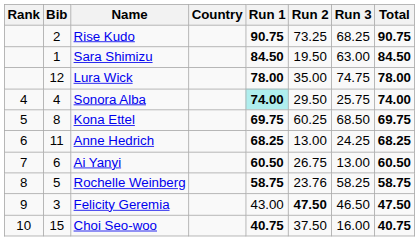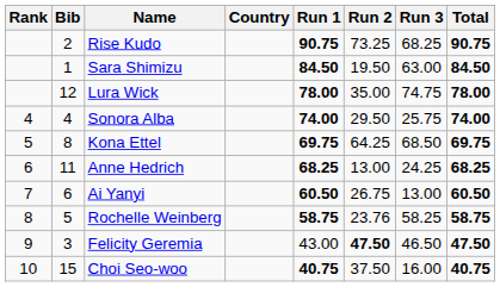 <table class="wikitable sortable" style="text-align:center">
 <tr>
 <th>Rank</th>
 <th>Bib</th>
 <th>Name</th>
 <th>Country</th>
 <th>Run 1</th>
 <th>Run 2</th>
 <th>Run 3</th>
 <th>Total</th>
 </tr>
 <tr>
 <td></td>
 <td>2</td>
 <td align=left><a href='#'>Rise Kudo</a></td>
 <td align=left></td>
 <td><strong>90.75</strong></td>
 <td>73.25</td>
 <td>68.25</td>
 <td><strong>90.75</strong></td>
 </tr>
 <tr>
 <td></td>
 <td>1</td>
 <td align=left><a href='#'>Sara Shimizu</a></td>
 <td align=left></td>
 <td><strong>84.50</strong></td>
 <td>19.50</td>
 <td>63.00</td>
 <td><strong>84.50</strong></td>
 </tr>
 <tr>
 <td></td>
 <td>12</td>
 <td align=left><a href='#'>Lura Wick</a></td>
 <td align=left></td>
 <td><strong>78.00</strong></td>
 <td>35.00</td>
 <td>74.75</td>
 <td><strong>78.00</strong></td>
 </tr>
 <tr>
 <td>4</td>
 <td>4</td>
 <td align=left><a href='#'>Sonora Alba</a></td>
 <td align=left></td>
-<td style="background: paleturquoise;"><strong>74.00</strong></td>
+<td><strong>74.00</strong></td>
 <td>29.50</td>
 <td>25.75</td>
 <td><strong>74.00</strong></td>
 </tr>
 <tr>
 <td>5</td>
 <td>8</td>
 <td align=left><a href='#'>Kona Ettel</a></td>
 <td align=left></td>
 <td><strong>69.75</strong></td>
-<td>60.25</td>
+<td>64.25</td>
 <td>68.50</td>
 <td><strong>69.75</strong></td>
 </tr>
 <tr>
 <td>6</td>
 <td>11</td>
 <td align=left><a href='#'>Anne Hedrich</a></td>
 <td align=left></td>
 <td><strong>68.25</strong></td>
 <td>13.00</td>
 <td>24.25</td>
 <td><strong>68.25</strong></td>
 </tr>
 <tr>
 <td>7</td>
 <td>6</td>
 <td align=left><a href='#'>Ai Yanyi</a></td>
 <td align=left></td>
 <td><strong>60.50</strong></td>
 <td>26.75</td>
 <td>13.00</td>
 <td><strong>60.50</strong></td>
 </tr>
 <tr>
 <td>8</td>
 <td>5</td>
 <td align=left><a href='#'>Rochelle Weinberg</a></td>
 <td align=left></td>
 <td><strong>58.75</strong></td>
 <td>23.76</td>
 <td>58.25</td>
 <td><strong>58.75</strong></td>
 </tr>
 <tr>
 <td>9</td>
 <td>3</td>
 <td align=left><a href='#'>Felicity Geremia</a></td>
 <td align=left></td>
 <td>43.00</td>
 <td><strong>47.50</strong></td>
 <td>46.50</td>
 <td><strong>47.50</strong></td>
 </tr>
 <tr>
 <td>10</td>
 <td>15</td>
 <td align=left><a href='#'>Choi Seo-woo</a></td>
 <td align=left></td>
 <td><strong>40.75</strong></td>
 <td>37.50</td>
 <td>16.00</td>
 <td><strong>40.75</strong></td>
 </tr>
 </table>
